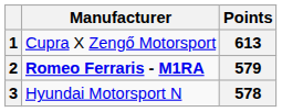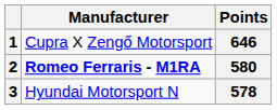 <table class="wikitable" style="font-size: 85%;">
 <tr>
 <th></th>
 <th>Manufacturer</th>
 <th>Points</th>
 </tr>
 <tr>
 <th>1</th>
 <td nowrap> <a href='#'>Cupra</a> X <a href='#'>Zengő Motorsport</a></td>
-<th>613</th>
+<th>646</th>
 </tr>
 <tr>
 <th>2</th>
 <td><strong> <a href='#'>Romeo Ferraris</a> - <a href='#'>M1RA</a></strong></td>
-<th>579</th>
+<th>580</th>
 </tr>
 <tr>
 <th>3</th>
 <td> <a href='#'>Hyundai Motorsport N</a></td>
 <th>578</th>
 </tr>
 </table>
